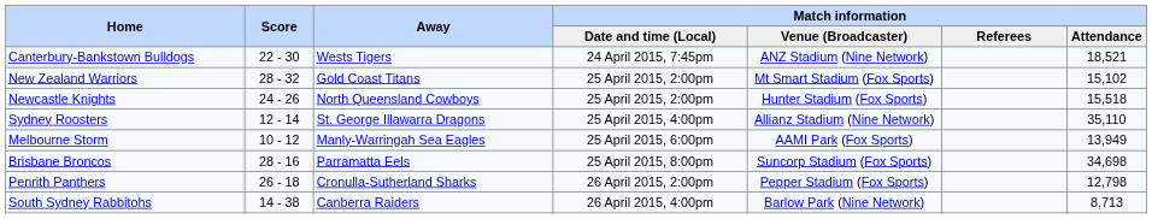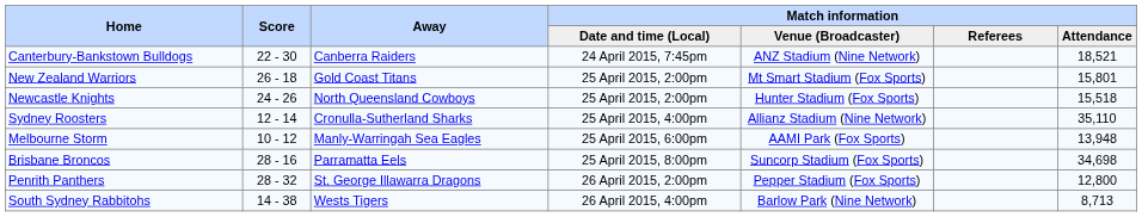 <table border="1" cellpadding="3" cellspacing="0" style="border-collapse:collapse; font-size:90%; width:100%;">
 <tr style="background:#c1d8ff;">
 <th rowspan="2" style="width:21%;">Home</th>
 <th rowspan="2" style="width:6%;">Score</th>
 <th rowspan="2" style="width:21%;">Away</th>
 <th colspan=6>Match information</th>
 </tr>
 <tr style="background:#efefef;">
 <th width=17%>Date and time (Local)</th>
 <th width="17%">Venue (Broadcaster)</th>
 <th width=11%>Referees</th>
 <th width=7%>Attendance</th>
 </tr>
 <tr style="text-align:center; background:#f5faff;">
 <td align="left"> <a href='#'>Canterbury-Bankstown Bulldogs</a></td>
 <td>22 - 30</td>
-<td align="left"> <a href='#'>Wests Tigers</a></td>
+<td align="left"> <a href='#'>Canberra Raiders</a></td>
 <td>24 April 2015, 7:45pm</td>
 <td><a href='#'>ANZ Stadium</a>  (<a href='#'>Nine Network</a>)</td>
 <td></td>
 <td>18,521</td>
 </tr>
 <tr style="text-align:center; background:#f5faff;">
 <td align="left"> <a href='#'>New Zealand Warriors</a></td>
-<td>28 - 32</td>
+<td>26 - 18</td>
 <td align="left"> <a href='#'>Gold Coast Titans</a></td>
 <td>25 April 2015, 2:00pm</td>
 <td><a href='#'>Mt Smart Stadium</a> (<a href='#'>Fox Sports</a>)</td>
 <td></td>
-<td>15,102</td>
+<td>15,801</td>
 </tr>
 <tr style="text-align:center; background:#f5faff;">
 <td align="left"> <a href='#'>Newcastle Knights</a></td>
 <td>24 - 26</td>
 <td align="left"> <a href='#'>North Queensland Cowboys</a></td>
 <td>25 April 2015, 2:00pm</td>
 <td><a href='#'>Hunter Stadium</a> (<a href='#'>Fox Sports</a>)</td>
 <td></td>
 <td>15,518</td>
 </tr>
 <tr style="text-align:center; background:#f5faff;">
 <td align="left"> <a href='#'>Sydney Roosters</a></td>
 <td>12 - 14</td>
-<td align="left"> <a href='#'>St. George Illawarra Dragons</a></td>
+<td align="left"> <a href='#'>Cronulla-Sutherland Sharks</a></td>
 <td>25 April 2015, 4:00pm</td>
 <td><a href='#'>Allianz Stadium</a>  (<a href='#'>Nine Network</a>)</td>
 <td></td>
 <td>35,110</td>
 </tr>
 <tr style="text-align:center; background:#f5faff;">
 <td align="left"> <a href='#'>Melbourne Storm</a></td>
 <td>10 - 12</td>
 <td align="left"> <a href='#'>Manly-Warringah Sea Eagles</a></td>
 <td>25 April 2015, 6:00pm</td>
 <td><a href='#'>AAMI Park</a> (<a href='#'>Fox Sports</a>)</td>
 <td></td>
-<td>13,949</td>
+<td>13,948</td>
 </tr>
 <tr style="text-align:center; background:#f5faff;">
 <td align="left"> <a href='#'>Brisbane Broncos</a></td>
 <td>28 - 16</td>
 <td align="left"> <a href='#'>Parramatta Eels</a></td>
 <td>25 April 2015, 8:00pm</td>
 <td><a href='#'>Suncorp Stadium</a> (<a href='#'>Fox Sports</a>)</td>
 <td></td>
 <td>34,698</td>
 </tr>
 <tr style="text-align:center; background:#f5faff;">
 <td align="left"> <a href='#'>Penrith Panthers</a></td>
-<td>26 - 18</td>
-<td align="left"> <a href='#'>Cronulla-Sutherland Sharks</a></td>
+<td>28 - 32</td>
+<td align="left"> <a href='#'>St. George Illawarra Dragons</a></td>
 <td>26 April 2015, 2:00pm</td>
 <td><a href='#'>Pepper Stadium</a> (<a href='#'>Fox Sports</a>)</td>
 <td></td>
-<td>12,798</td>
+<td>12,800</td>
 </tr>
 <tr style="text-align:center; background:#f5faff;">
 <td align="left"> <a href='#'>South Sydney Rabbitohs</a></td>
 <td>14 - 38</td>
-<td align="left"> <a href='#'>Canberra Raiders</a></td>
+<td align="left"> <a href='#'>Wests Tigers</a></td>
 <td>26 April 2015, 4:00pm</td>
 <td><a href='#'>Barlow Park</a> (<a href='#'>Nine Network</a>)</td>
 <td></td>
 <td>8,713</td>
 </tr>
 </table>
